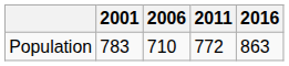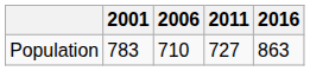 <table class="wikitable">
 <tr>
 <th></th>
 <th>2001</th>
 <th>2006</th>
 <th>2011</th>
 <th>2016</th>
 </tr>
 <tr>
 <td>Population</td>
 <td>783</td>
 <td>710</td>
-<td>772</td>
+<td>727</td>
 <td>863</td>
 </tr>
 </table>
